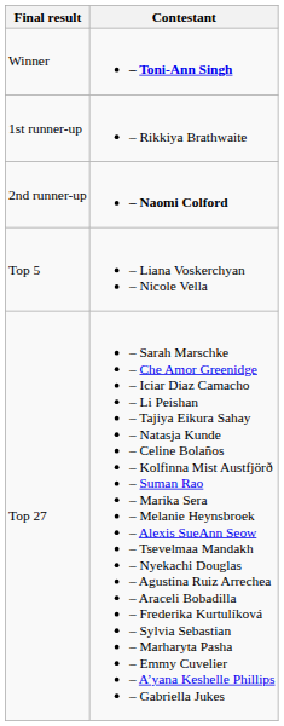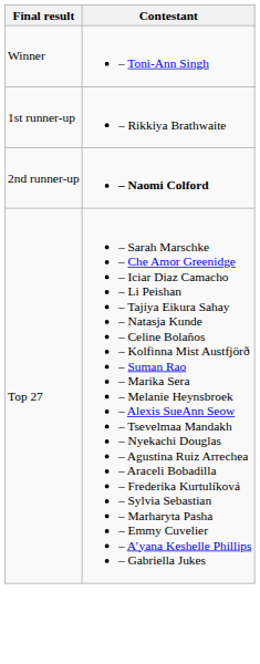 <table class="wikitable sortable" style="font-size:95%;">
 <tr>
 <th>Final result</th>
 <th>Contestant</th>
 </tr>
 <tr>
 <td>Winner</td>
-<td><strong><br><ul><li> – <a href='#'>Toni-Ann Singh</a></li></ul></strong></td>
+<td><br><ul><li> – <a href='#'>Toni-Ann Singh</a></li></ul></td>
 </tr>
 <tr>
 <td>1st runner-up</td>
 <td><br><ul><li> – Rikkiya Brathwaite</li></ul></td>
 </tr>
 <tr>
 <td>2nd runner-up</td>
 <td><strong><br><ul><li> – Naomi Colford</li></ul></strong></td>
 </tr>
 <tr>
-<td>Top 5</td>
-<td><br><ul><li> – Liana Voskerchyan</li><li> – Nicole Vella</li></ul></td>
-</tr>
-<tr>
 <td>Top 27</td>
 <td><br><ul><li> – Sarah Marschke</li><li> – <a href='#'>Che Amor Greenidge</a></li><li> – Iciar Diaz Camacho</li><li> – Li Peishan</li><li> – Tajiya Eikura Sahay</li><li> – Natasja Kunde</li><li> – Celine Bolaños</li><li> – Kolfinna Mist Austfjörð</li><li> – <a href='#'>Suman Rao</a></li><li> – Marika Sera</li><li> – Melanie Heynsbroek</li><li> – <a href='#'>Alexis SueAnn Seow</a></li><li> – Tsevelmaa Mandakh</li><li> – Nyekachi Douglas</li><li> – Agustina Ruiz Arrechea</li><li> – Araceli Bobadilla</li><li> – Frederika Kurtulíková</li><li> – Sylvia Sebastian</li><li> – Marharyta Pasha</li><li> – Emmy Cuvelier</li><li> – <a href='#'>A’yana Keshelle Phillips</a></li><li> – Gabriella Jukes</li></ul></td>
 </tr>
 </table>
